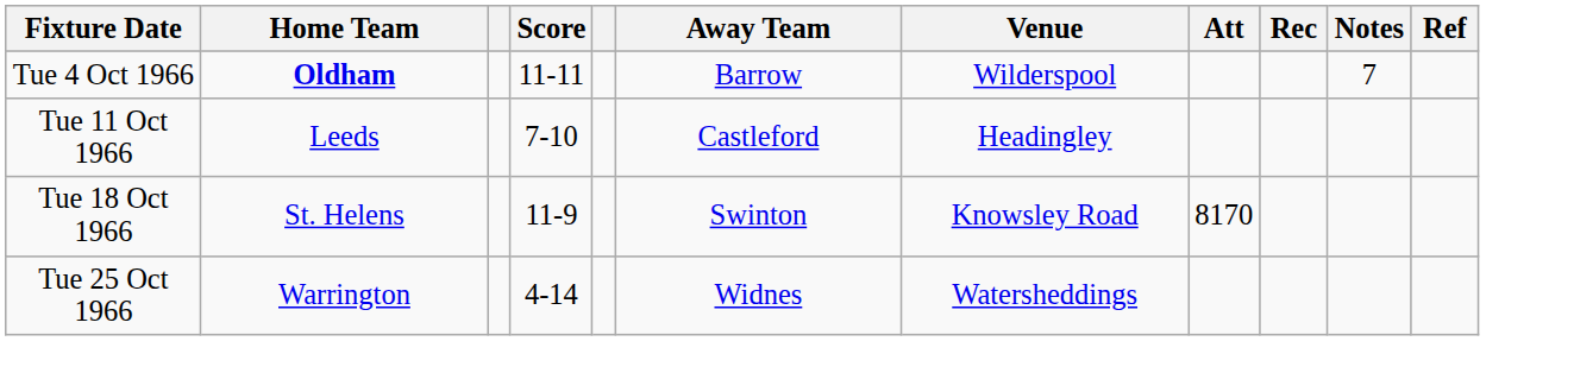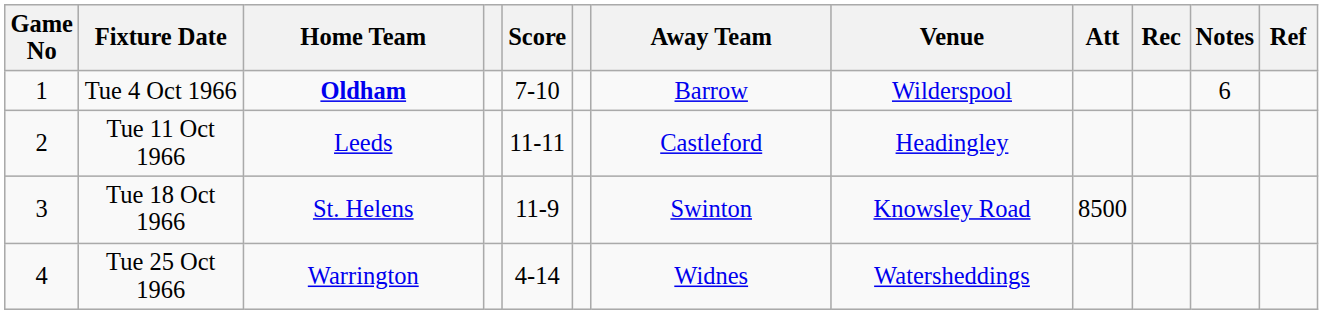 <table class="wikitable" style="text-align:center;">
 <tr>
+<th width=20 abbr="No">Game No</th>
 <th width=100 abbr="Date">Fixture Date</th>
 <th width=150 abbr="Home Team">Home Team</th>
 <th width=5 abbr="space"></th>
 <th width=20 abbr="Score">Score</th>
 <th width=5 abbr="space"></th>
 <th width=150 abbr="Away Team">Away Team</th>
 <th width=150 abbr="Venue">Venue</th>
 <th width=30 abbr="Att">Att</th>
 <th width=30 abbr="Rec">Rec</th>
 <th width=20 abbr="Notes">Notes</th>
 <th width=30 abbr="Ref">Ref</th>
 </tr>
 <tr>
+<td>1</td>
 <td>Tue 4 Oct 1966</td>
 <td><strong><a href='#'>Oldham</a></strong></td>
 <td></td>
-<td>11-11</td>
+<td>7-10</td>
 <td></td>
 <td><a href='#'>Barrow</a></td>
 <td><a href='#'>Wilderspool</a></td>
 <td></td>
 <td></td>
-<td>7</td>
+<td>6</td>
 <td></td>
 </tr>
 <tr>
+<td>2</td>
 <td>Tue 11 Oct 1966</td>
 <td><a href='#'>Leeds</a></td>
 <td></td>
-<td>7-10</td>
+<td>11-11</td>
 <td></td>
 <td><a href='#'>Castleford</a></td>
 <td><a href='#'>Headingley</a></td>
 <td></td>
 <td></td>
 <td></td>
 <td></td>
 </tr>
 <tr>
+<td>3</td>
 <td>Tue 18 Oct 1966</td>
 <td><a href='#'>St. Helens</a></td>
 <td></td>
 <td>11-9</td>
 <td></td>
 <td><a href='#'>Swinton</a></td>
 <td><a href='#'>Knowsley Road</a></td>
-<td>8170</td>
+<td>8500</td>
 <td></td>
 <td></td>
 <td></td>
 </tr>
 <tr>
+<td>4</td>
 <td>Tue 25 Oct 1966</td>
 <td><a href='#'>Warrington</a></td>
 <td></td>
 <td>4-14</td>
 <td></td>
 <td><a href='#'>Widnes</a></td>
 <td><a href='#'>Watersheddings</a></td>
 <td></td>
 <td></td>
 <td></td>
 <td></td>
 </tr>
 </table>
